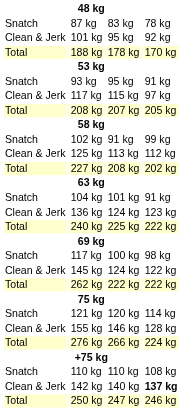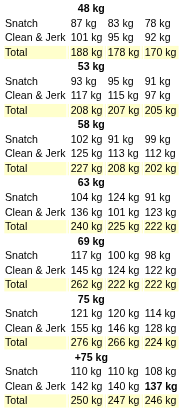 <table>
 <tr>
 <th colspan=7>48 kg</th>
 </tr>
 <tr>
 <td>Snatch</td>
 <td></td>
 <td>87 kg</td>
 <td></td>
 <td>83 kg</td>
 <td></td>
 <td>78 kg</td>
 </tr>
 <tr>
 <td>Clean & Jerk</td>
 <td></td>
 <td>101 kg</td>
 <td></td>
 <td>95 kg</td>
 <td></td>
 <td>92 kg</td>
 </tr>
 <tr bgcolor=ffffcc>
 <td>Total</td>
 <td></td>
 <td>188 kg</td>
 <td></td>
 <td>178 kg</td>
 <td></td>
 <td>170 kg</td>
 </tr>
 <tr>
 <th colspan=7>53 kg</th>
 </tr>
 <tr>
 <td>Snatch</td>
 <td></td>
 <td>93 kg</td>
 <td></td>
 <td>95 kg</td>
 <td></td>
 <td>91 kg</td>
 </tr>
 <tr>
 <td>Clean & Jerk</td>
 <td></td>
 <td>117 kg</td>
 <td></td>
 <td>115 kg</td>
 <td></td>
 <td>97 kg</td>
 </tr>
 <tr bgcolor=ffffcc>
 <td>Total</td>
 <td></td>
 <td>208 kg</td>
 <td></td>
 <td>207 kg</td>
 <td></td>
 <td>205 kg</td>
 </tr>
 <tr>
 <th colspan=7>58 kg</th>
 </tr>
 <tr>
 <td>Snatch</td>
 <td></td>
 <td>102 kg</td>
 <td></td>
 <td>91 kg</td>
 <td></td>
 <td>99 kg</td>
 </tr>
 <tr>
 <td>Clean & Jerk</td>
 <td></td>
 <td>125 kg</td>
 <td></td>
 <td>113 kg</td>
 <td></td>
 <td>112 kg</td>
 </tr>
 <tr bgcolor=ffffcc>
 <td>Total</td>
 <td></td>
 <td>227 kg</td>
 <td></td>
 <td>208 kg</td>
 <td></td>
 <td>202 kg</td>
 </tr>
 <tr>
 <th colspan=7>63 kg</th>
 </tr>
 <tr>
 <td>Snatch</td>
 <td></td>
 <td>104 kg</td>
 <td></td>
-<td>101 kg</td>
+<td>124 kg</td>
 <td></td>
 <td>91 kg</td>
 </tr>
 <tr>
 <td>Clean & Jerk</td>
 <td></td>
 <td>136 kg</td>
 <td></td>
-<td>124 kg</td>
+<td>101 kg</td>
 <td></td>
 <td>123 kg</td>
 </tr>
 <tr bgcolor=ffffcc>
 <td>Total</td>
 <td></td>
 <td>240 kg</td>
 <td></td>
 <td>225 kg</td>
 <td></td>
 <td>222 kg</td>
 </tr>
 <tr>
 <th colspan=7>69 kg</th>
 </tr>
 <tr>
 <td>Snatch</td>
 <td></td>
 <td>117 kg</td>
 <td></td>
 <td>100 kg</td>
 <td></td>
 <td>98 kg</td>
 </tr>
 <tr>
 <td>Clean & Jerk</td>
 <td></td>
 <td>145 kg</td>
 <td></td>
 <td>124 kg</td>
 <td></td>
 <td>122 kg</td>
 </tr>
 <tr bgcolor=ffffcc>
 <td>Total</td>
 <td></td>
 <td>262 kg</td>
 <td></td>
 <td>222 kg</td>
 <td></td>
 <td>222 kg</td>
 </tr>
 <tr>
 <th colspan=7>75 kg</th>
 </tr>
 <tr>
 <td>Snatch</td>
 <td></td>
 <td>121 kg</td>
 <td></td>
 <td>120 kg</td>
 <td></td>
 <td>114 kg</td>
 </tr>
 <tr>
 <td>Clean & Jerk</td>
 <td></td>
 <td>155 kg</td>
 <td></td>
 <td>146 kg</td>
 <td></td>
 <td>128 kg</td>
 </tr>
 <tr bgcolor=ffffcc>
 <td>Total</td>
 <td></td>
 <td>276 kg</td>
 <td></td>
 <td>266 kg</td>
 <td></td>
 <td>224 kg</td>
 </tr>
 <tr>
 <th colspan=7>+75 kg</th>
 </tr>
 <tr>
 <td>Snatch</td>
 <td></td>
 <td>110 kg</td>
 <td></td>
 <td>110 kg</td>
 <td></td>
 <td>108 kg</td>
 </tr>
 <tr>
 <td>Clean & Jerk</td>
 <td></td>
 <td>142 kg</td>
 <td></td>
 <td>140 kg</td>
 <td></td>
 <td><strong>137 kg</strong></td>
 </tr>
 <tr bgcolor=ffffcc>
 <td>Total</td>
 <td></td>
 <td>250 kg</td>
 <td></td>
 <td>247 kg</td>
 <td></td>
 <td>246 kg</td>
 </tr>
 </table>
